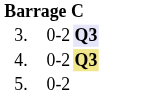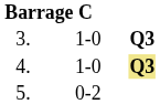 <table style="text-align:center">
 <tr>
 <td colspan=4 align=left><strong>Barrage C</strong></td>
 </tr>
 <tr>
 <td width=30>3.</td>
 <td align=left></td>
-<td>0-2</td>
-<td style="background: lavender;"><strong>Q3</strong></td>
+<td width=60>1-0</td>
+<td><strong>Q3</strong></td>
 </tr>
 <tr>
 <td>4.</td>
 <td align=left></td>
-<td>0-2</td>
+<td>1-0</td>
 <td style="background: khaki;"><strong>Q3</strong></td>
 </tr>
 <tr>
 <td>5.</td>
 <td align=left></td>
 <td>0-2</td>
 <td></td>
 </tr>
 </table>
